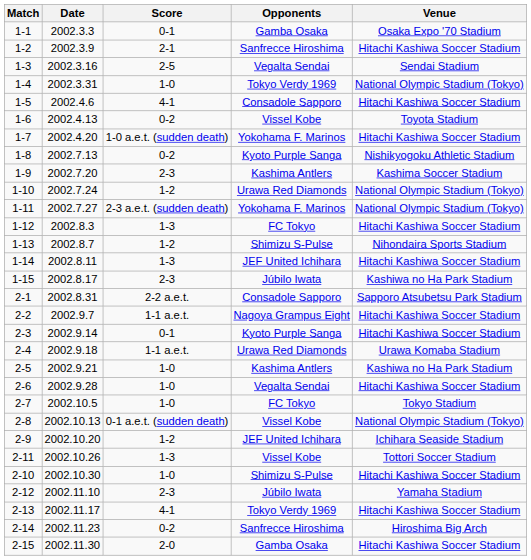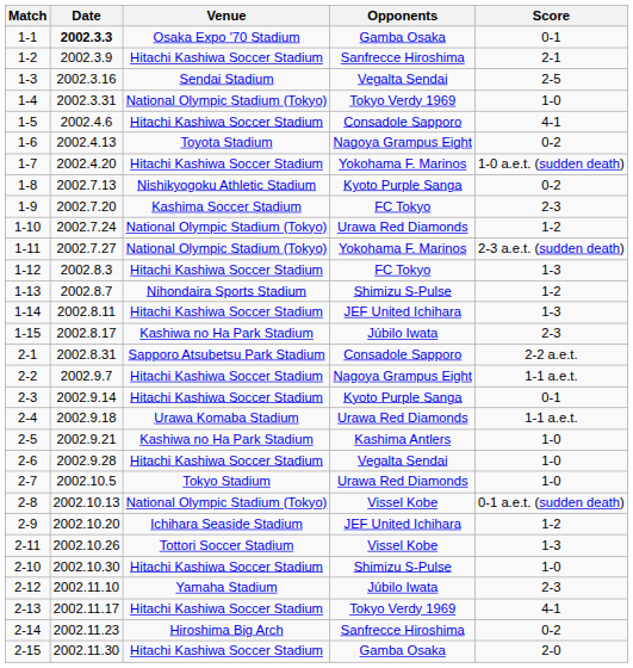 <table class="wikitable" style="text-align:center;">
 <tr>
 <th>Match</th>
 <th>Date</th>
+<th>Venue</th>
+<th>Opponents</th>
 <th>Score</th>
-<th>Opponents</th>
-<th>Venue</th>
 </tr>
 <tr>
 <td>1-1</td>
-<td>2002.3.3</td>
+<td><strong>2002.3.3</strong></td>
+<td><a href='#'>Osaka Expo '70 Stadium</a></td>
+<td><a href='#'>Gamba Osaka</a></td>
 <td>0-1</td>
-<td><a href='#'>Gamba Osaka</a></td>
-<td><a href='#'>Osaka Expo '70 Stadium</a></td>
 </tr>
 <tr>
 <td>1-2</td>
 <td>2002.3.9</td>
+<td><a href='#'>Hitachi Kashiwa Soccer Stadium</a></td>
+<td><a href='#'>Sanfrecce Hiroshima</a></td>
 <td>2-1</td>
-<td><a href='#'>Sanfrecce Hiroshima</a></td>
-<td><a href='#'>Hitachi Kashiwa Soccer Stadium</a></td>
 </tr>
 <tr>
 <td>1-3</td>
 <td>2002.3.16</td>
+<td><a href='#'>Sendai Stadium</a></td>
+<td><a href='#'>Vegalta Sendai</a></td>
 <td>2-5</td>
-<td><a href='#'>Vegalta Sendai</a></td>
-<td><a href='#'>Sendai Stadium</a></td>
 </tr>
 <tr>
 <td>1-4</td>
 <td>2002.3.31</td>
+<td><a href='#'>National Olympic Stadium (Tokyo)</a></td>
+<td><a href='#'>Tokyo Verdy 1969</a></td>
 <td>1-0</td>
-<td><a href='#'>Tokyo Verdy 1969</a></td>
-<td><a href='#'>National Olympic Stadium (Tokyo)</a></td>
 </tr>
 <tr>
 <td>1-5</td>
 <td>2002.4.6</td>
+<td><a href='#'>Hitachi Kashiwa Soccer Stadium</a></td>
+<td><a href='#'>Consadole Sapporo</a></td>
 <td>4-1</td>
-<td><a href='#'>Consadole Sapporo</a></td>
-<td><a href='#'>Hitachi Kashiwa Soccer Stadium</a></td>
 </tr>
 <tr>
 <td>1-6</td>
 <td>2002.4.13</td>
+<td><a href='#'>Toyota Stadium</a></td>
+<td><a href='#'>Nagoya Grampus Eight</a></td>
 <td>0-2</td>
-<td><a href='#'>Vissel Kobe</a></td>
-<td><a href='#'>Toyota Stadium</a></td>
 </tr>
 <tr>
 <td>1-7</td>
 <td>2002.4.20</td>
+<td><a href='#'>Hitachi Kashiwa Soccer Stadium</a></td>
+<td><a href='#'>Yokohama F. Marinos</a></td>
 <td>1-0 a.e.t. (<a href='#'>sudden death</a>)</td>
-<td><a href='#'>Yokohama F. Marinos</a></td>
-<td><a href='#'>Hitachi Kashiwa Soccer Stadium</a></td>
 </tr>
 <tr>
 <td>1-8</td>
 <td>2002.7.13</td>
+<td><a href='#'>Nishikyogoku Athletic Stadium</a></td>
+<td><a href='#'>Kyoto Purple Sanga</a></td>
 <td>0-2</td>
-<td><a href='#'>Kyoto Purple Sanga</a></td>
-<td><a href='#'>Nishikyogoku Athletic Stadium</a></td>
 </tr>
 <tr>
 <td>1-9</td>
 <td>2002.7.20</td>
+<td><a href='#'>Kashima Soccer Stadium</a></td>
+<td><a href='#'>FC Tokyo</a></td>
 <td>2-3</td>
-<td><a href='#'>Kashima Antlers</a></td>
-<td><a href='#'>Kashima Soccer Stadium</a></td>
 </tr>
 <tr>
 <td>1-10</td>
 <td>2002.7.24</td>
+<td><a href='#'>National Olympic Stadium (Tokyo)</a></td>
+<td><a href='#'>Urawa Red Diamonds</a></td>
 <td>1-2</td>
-<td><a href='#'>Urawa Red Diamonds</a></td>
-<td><a href='#'>National Olympic Stadium (Tokyo)</a></td>
 </tr>
 <tr>
 <td>1-11</td>
 <td>2002.7.27</td>
+<td><a href='#'>National Olympic Stadium (Tokyo)</a></td>
+<td><a href='#'>Yokohama F. Marinos</a></td>
 <td>2-3 a.e.t. (<a href='#'>sudden death</a>)</td>
-<td><a href='#'>Yokohama F. Marinos</a></td>
-<td><a href='#'>National Olympic Stadium (Tokyo)</a></td>
 </tr>
 <tr>
 <td>1-12</td>
 <td>2002.8.3</td>
+<td><a href='#'>Hitachi Kashiwa Soccer Stadium</a></td>
+<td><a href='#'>FC Tokyo</a></td>
 <td>1-3</td>
-<td><a href='#'>FC Tokyo</a></td>
-<td><a href='#'>Hitachi Kashiwa Soccer Stadium</a></td>
 </tr>
 <tr>
 <td>1-13</td>
 <td>2002.8.7</td>
+<td><a href='#'>Nihondaira Sports Stadium</a></td>
+<td><a href='#'>Shimizu S-Pulse</a></td>
 <td>1-2</td>
-<td><a href='#'>Shimizu S-Pulse</a></td>
-<td><a href='#'>Nihondaira Sports Stadium</a></td>
 </tr>
 <tr>
 <td>1-14</td>
 <td>2002.8.11</td>
+<td><a href='#'>Hitachi Kashiwa Soccer Stadium</a></td>
+<td><a href='#'>JEF United Ichihara</a></td>
 <td>1-3</td>
-<td><a href='#'>JEF United Ichihara</a></td>
-<td><a href='#'>Hitachi Kashiwa Soccer Stadium</a></td>
 </tr>
 <tr>
 <td>1-15</td>
 <td>2002.8.17</td>
+<td><a href='#'>Kashiwa no Ha Park Stadium</a></td>
+<td><a href='#'>Júbilo Iwata</a></td>
 <td>2-3</td>
-<td><a href='#'>Júbilo Iwata</a></td>
-<td><a href='#'>Kashiwa no Ha Park Stadium</a></td>
 </tr>
 <tr>
 <td>2-1</td>
 <td>2002.8.31</td>
+<td><a href='#'>Sapporo Atsubetsu Park Stadium</a></td>
+<td><a href='#'>Consadole Sapporo</a></td>
 <td>2-2 a.e.t.</td>
-<td><a href='#'>Consadole Sapporo</a></td>
-<td><a href='#'>Sapporo Atsubetsu Park Stadium</a></td>
 </tr>
 <tr>
 <td>2-2</td>
 <td>2002.9.7</td>
+<td><a href='#'>Hitachi Kashiwa Soccer Stadium</a></td>
+<td><a href='#'>Nagoya Grampus Eight</a></td>
 <td>1-1 a.e.t.</td>
-<td><a href='#'>Nagoya Grampus Eight</a></td>
-<td><a href='#'>Hitachi Kashiwa Soccer Stadium</a></td>
 </tr>
 <tr>
 <td>2-3</td>
 <td>2002.9.14</td>
+<td><a href='#'>Hitachi Kashiwa Soccer Stadium</a></td>
+<td><a href='#'>Kyoto Purple Sanga</a></td>
 <td>0-1</td>
-<td><a href='#'>Kyoto Purple Sanga</a></td>
-<td><a href='#'>Hitachi Kashiwa Soccer Stadium</a></td>
 </tr>
 <tr>
 <td>2-4</td>
 <td>2002.9.18</td>
+<td><a href='#'>Urawa Komaba Stadium</a></td>
+<td><a href='#'>Urawa Red Diamonds</a></td>
 <td>1-1 a.e.t.</td>
-<td><a href='#'>Urawa Red Diamonds</a></td>
-<td><a href='#'>Urawa Komaba Stadium</a></td>
 </tr>
 <tr>
 <td>2-5</td>
 <td>2002.9.21</td>
+<td><a href='#'>Kashiwa no Ha Park Stadium</a></td>
+<td><a href='#'>Kashima Antlers</a></td>
 <td>1-0</td>
-<td><a href='#'>Kashima Antlers</a></td>
-<td><a href='#'>Kashiwa no Ha Park Stadium</a></td>
 </tr>
 <tr>
 <td>2-6</td>
 <td>2002.9.28</td>
+<td><a href='#'>Hitachi Kashiwa Soccer Stadium</a></td>
+<td><a href='#'>Vegalta Sendai</a></td>
 <td>1-0</td>
-<td><a href='#'>Vegalta Sendai</a></td>
-<td><a href='#'>Hitachi Kashiwa Soccer Stadium</a></td>
 </tr>
 <tr>
 <td>2-7</td>
 <td>2002.10.5</td>
+<td><a href='#'>Tokyo Stadium</a></td>
+<td><a href='#'>Urawa Red Diamonds</a></td>
 <td>1-0</td>
-<td><a href='#'>FC Tokyo</a></td>
-<td><a href='#'>Tokyo Stadium</a></td>
 </tr>
 <tr>
 <td>2-8</td>
 <td>2002.10.13</td>
+<td><a href='#'>National Olympic Stadium (Tokyo)</a></td>
+<td><a href='#'>Vissel Kobe</a></td>
 <td>0-1 a.e.t. (<a href='#'>sudden death</a>)</td>
-<td><a href='#'>Vissel Kobe</a></td>
-<td><a href='#'>National Olympic Stadium (Tokyo)</a></td>
 </tr>
 <tr>
 <td>2-9</td>
 <td>2002.10.20</td>
+<td><a href='#'>Ichihara Seaside Stadium</a></td>
+<td><a href='#'>JEF United Ichihara</a></td>
 <td>1-2</td>
-<td><a href='#'>JEF United Ichihara</a></td>
-<td><a href='#'>Ichihara Seaside Stadium</a></td>
 </tr>
 <tr>
 <td>2-11</td>
 <td>2002.10.26</td>
+<td><a href='#'>Tottori Soccer Stadium</a></td>
+<td><a href='#'>Vissel Kobe</a></td>
 <td>1-3</td>
-<td><a href='#'>Vissel Kobe</a></td>
-<td><a href='#'>Tottori Soccer Stadium</a></td>
 </tr>
 <tr>
 <td>2-10</td>
 <td>2002.10.30</td>
+<td><a href='#'>Hitachi Kashiwa Soccer Stadium</a></td>
+<td><a href='#'>Shimizu S-Pulse</a></td>
 <td>1-0</td>
-<td><a href='#'>Shimizu S-Pulse</a></td>
-<td><a href='#'>Hitachi Kashiwa Soccer Stadium</a></td>
 </tr>
 <tr>
 <td>2-12</td>
 <td>2002.11.10</td>
+<td><a href='#'>Yamaha Stadium</a></td>
+<td><a href='#'>Júbilo Iwata</a></td>
 <td>2-3</td>
-<td><a href='#'>Júbilo Iwata</a></td>
-<td><a href='#'>Yamaha Stadium</a></td>
 </tr>
 <tr>
 <td>2-13</td>
 <td>2002.11.17</td>
+<td><a href='#'>Hitachi Kashiwa Soccer Stadium</a></td>
+<td><a href='#'>Tokyo Verdy 1969</a></td>
 <td>4-1</td>
-<td><a href='#'>Tokyo Verdy 1969</a></td>
-<td><a href='#'>Hitachi Kashiwa Soccer Stadium</a></td>
 </tr>
 <tr>
 <td>2-14</td>
 <td>2002.11.23</td>
+<td><a href='#'>Hiroshima Big Arch</a></td>
+<td><a href='#'>Sanfrecce Hiroshima</a></td>
 <td>0-2</td>
-<td><a href='#'>Sanfrecce Hiroshima</a></td>
-<td><a href='#'>Hiroshima Big Arch</a></td>
 </tr>
 <tr>
 <td>2-15</td>
 <td>2002.11.30</td>
+<td><a href='#'>Hitachi Kashiwa Soccer Stadium</a></td>
+<td><a href='#'>Gamba Osaka</a></td>
 <td>2-0</td>
-<td><a href='#'>Gamba Osaka</a></td>
-<td><a href='#'>Hitachi Kashiwa Soccer Stadium</a></td>
 </tr>
 </table>
